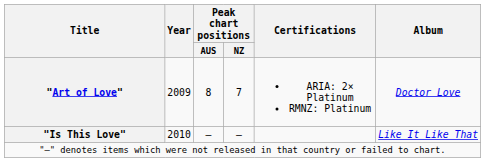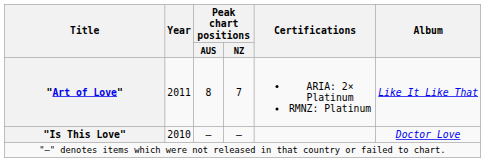 <table class="wikitable plainrowheaders" style="text-align:center;">
 <tr>
 <th scope="col" rowspan="2" style="width:16em;">Title</th>
 <th scope="col" rowspan="2">Year</th>
 <th scope="col" colspan="2">Peak chart positions</th>
 <th scope="col" rowspan="2" style="width:12em;">Certifications</th>
 <th scope="col" rowspan="2">Album</th>
 </tr>
 <tr>
 <th scope="col" style="width:3em;font-size:90%;">AUS<br></th>
 <th scope="col" style="width:3em;font-size:90%;">NZ<br></th>
 </tr>
 <tr>
 <th scope="row">"<a href='#'>Art of Love</a>"<br></th>
-<td>2009</td>
+<td>2011</td>
 <td>8</td>
 <td>7</td>
 <td><br><ul><li>ARIA: 2× Platinum</li><li>RMNZ: Platinum</li></ul></td>
-<td><em><a href='#'>Doctor Love</a></em></td>
+<td><em><a href='#'>Like It Like That</a></em></td>
 </tr>
 <tr>
 <th scope="row">"Is This Love"<br></th>
 <td>2010</td>
 <td>—</td>
 <td>—</td>
 <td></td>
-<td><em><a href='#'>Like It Like That</a></em></td>
+<td><em><a href='#'>Doctor Love</a></em></td>
 </tr>
 <tr>
 <td colspan="6" style="font-size:90%">"—" denotes items which were not released in that country or failed to chart.</td>
 </tr>
 </table>
